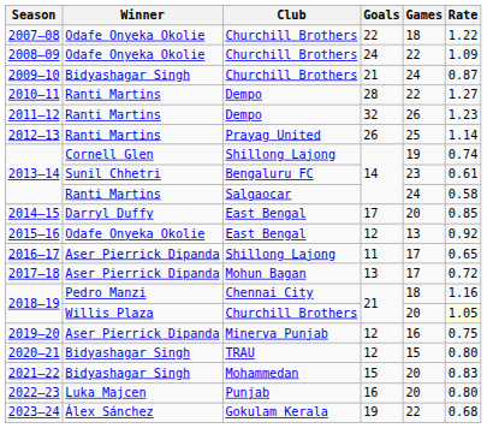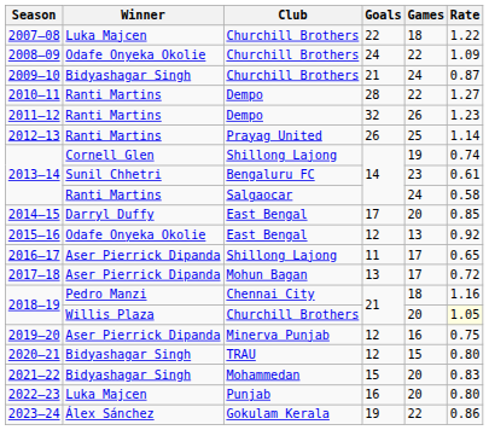 <table class="wikitable sortable">
 <tr>
 <th>Season</th>
 <th>Winner</th>
 <th>Club</th>
 <th>Goals</th>
 <th>Games</th>
 <th>Rate</th>
 </tr>
 <tr>
 <td><a href='#'>2007–08</a></td>
-<td> <a href='#'>Odafe Onyeka Okolie</a></td>
+<td> <a href='#'>Luka Majcen</a></td>
 <td><a href='#'>Churchill Brothers</a></td>
 <td>22</td>
 <td>18</td>
 <td>1.22</td>
 </tr>
 <tr>
 <td><a href='#'>2008–09</a></td>
 <td> <a href='#'>Odafe Onyeka Okolie</a></td>
 <td><a href='#'>Churchill Brothers</a></td>
 <td>24</td>
 <td>22</td>
 <td>1.09</td>
 </tr>
 <tr>
 <td><a href='#'>2009–10</a></td>
 <td> <a href='#'>Bidyashagar Singh</a></td>
 <td><a href='#'>Churchill Brothers</a></td>
 <td>21</td>
 <td>24</td>
 <td>0.87</td>
 </tr>
 <tr>
 <td><a href='#'>2010–11</a></td>
 <td> <a href='#'>Ranti Martins</a></td>
 <td><a href='#'>Dempo</a></td>
 <td>28</td>
 <td>22</td>
 <td>1.27</td>
 </tr>
 <tr>
 <td><a href='#'>2011–12</a></td>
 <td> <a href='#'>Ranti Martins</a></td>
 <td><a href='#'>Dempo</a></td>
 <td>32</td>
 <td>26</td>
 <td>1.23</td>
 </tr>
 <tr>
 <td><a href='#'>2012–13</a></td>
 <td> <a href='#'>Ranti Martins</a></td>
 <td><a href='#'>Prayag United</a></td>
 <td>26</td>
 <td>25</td>
 <td>1.14</td>
 </tr>
 <tr>
 <td rowspan="3"><a href='#'>2013–14</a></td>
 <td> <a href='#'>Cornell Glen</a></td>
 <td><a href='#'>Shillong Lajong</a></td>
 <td rowspan="3">14</td>
 <td>19</td>
 <td>0.74</td>
 </tr>
 <tr>
 <td> <a href='#'>Sunil Chhetri</a></td>
 <td><a href='#'>Bengaluru FC</a></td>
 <td>23</td>
 <td>0.61</td>
 </tr>
 <tr>
 <td> <a href='#'>Ranti Martins</a></td>
 <td><a href='#'>Salgaocar</a></td>
 <td>24</td>
 <td>0.58</td>
 </tr>
 <tr>
 <td><a href='#'>2014–15</a></td>
 <td> <a href='#'>Darryl Duffy</a></td>
 <td><a href='#'>East Bengal</a></td>
 <td>17</td>
 <td>20</td>
 <td>0.85</td>
 </tr>
 <tr>
 <td><a href='#'>2015–16</a></td>
 <td> <a href='#'>Odafe Onyeka Okolie</a></td>
 <td><a href='#'>East Bengal</a></td>
 <td>12</td>
 <td>13</td>
 <td>0.92</td>
 </tr>
 <tr>
 <td><a href='#'>2016–17</a></td>
 <td> <a href='#'>Aser Pierrick Dipanda</a></td>
 <td><a href='#'>Shillong Lajong</a></td>
 <td>11</td>
 <td>17</td>
 <td>0.65</td>
 </tr>
 <tr>
 <td><a href='#'>2017–18</a></td>
 <td> <a href='#'>Aser Pierrick Dipanda</a></td>
 <td><a href='#'>Mohun Bagan</a></td>
 <td>13</td>
 <td>17</td>
 <td>0.72</td>
 </tr>
 <tr>
 <td rowspan="2"><a href='#'>2018–19</a></td>
 <td> <a href='#'>Pedro Manzi</a></td>
 <td><a href='#'>Chennai City</a></td>
 <td rowspan="2">21</td>
 <td>18</td>
 <td>1.16</td>
 </tr>
 <tr>
 <td> <a href='#'>Willis Plaza</a></td>
 <td><a href='#'>Churchill Brothers</a></td>
 <td>20</td>
 <td style="background: lightyellow;">1.05</td>
 </tr>
 <tr>
 <td><a href='#'>2019–20</a></td>
 <td> <a href='#'>Aser Pierrick Dipanda</a></td>
 <td><a href='#'>Minerva Punjab</a></td>
 <td>12</td>
 <td>16</td>
 <td>0.75</td>
 </tr>
 <tr>
 <td><a href='#'>2020–21</a></td>
 <td> <a href='#'>Bidyashagar Singh</a></td>
 <td><a href='#'>TRAU</a></td>
 <td>12</td>
 <td>15</td>
 <td>0.80</td>
 </tr>
 <tr>
 <td><a href='#'>2021–22</a></td>
 <td> <a href='#'>Bidyashagar Singh</a></td>
 <td><a href='#'>Mohammedan</a></td>
 <td>15</td>
 <td>20</td>
 <td>0.83</td>
 </tr>
 <tr>
 <td><a href='#'>2022–23</a></td>
 <td> <a href='#'>Luka Majcen</a></td>
 <td><a href='#'>Punjab</a></td>
 <td>16</td>
 <td>20</td>
 <td>0.80</td>
 </tr>
 <tr>
 <td><a href='#'>2023–24</a></td>
 <td> <a href='#'>Álex Sánchez</a></td>
 <td align=left><a href='#'>Gokulam Kerala</a></td>
 <td>19</td>
 <td>22</td>
-<td>0.68</td>
+<td>0.86</td>
 </tr>
 </table>
